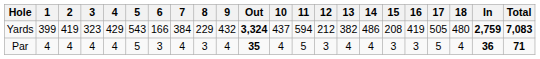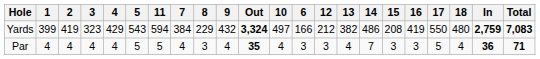 <table class="wikitable" style="text-align:center">
 <tr>
 <th align="left">Hole</th>
 <th>1</th>
 <th>2</th>
 <th>3</th>
 <th>4</th>
 <th>5</th>
-<th>6</th>
+<th>11</th>
 <th>7</th>
 <th>8</th>
 <th>9</th>
 <th>Out</th>
 <th>10</th>
-<th>11</th>
+<th>6</th>
 <th>12</th>
 <th>13</th>
 <th>14</th>
 <th>15</th>
 <th>16</th>
 <th>17</th>
 <th>18</th>
 <th>In</th>
 <th>Total</th>
 </tr>
 <tr>
 <td align="center">Yards</td>
 <td>399</td>
 <td>419</td>
 <td>323</td>
 <td>429</td>
 <td>543</td>
-<td>166</td>
+<td>594</td>
 <td>384</td>
 <td>229</td>
 <td>432</td>
 <td><strong>3,324</strong></td>
-<td>437</td>
-<td>594</td>
+<td>497</td>
+<td>166</td>
 <td>212</td>
 <td>382</td>
 <td>486</td>
 <td>208</td>
 <td>419</td>
-<td>505</td>
+<td>550</td>
 <td>480</td>
 <td><strong>2,759</strong></td>
 <td><strong>7,083</strong></td>
 </tr>
 <tr>
 <td align="center">Par</td>
 <td>4</td>
 <td>4</td>
 <td>4</td>
 <td>4</td>
 <td>5</td>
-<td>3</td>
+<td>5</td>
 <td>4</td>
 <td>3</td>
 <td>4</td>
 <td><strong>35</strong></td>
 <td>4</td>
-<td>5</td>
+<td>3</td>
 <td>3</td>
 <td>4</td>
-<td>4</td>
+<td>7</td>
 <td>3</td>
 <td>3</td>
 <td>5</td>
 <td>4</td>
 <td><strong>36</strong></td>
 <td><strong>71</strong></td>
 </tr>
 </table>
